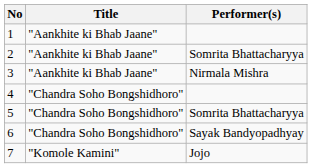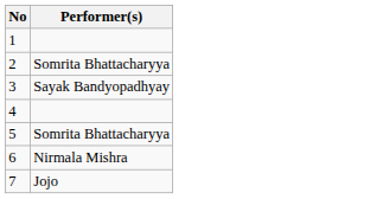 <table class="wikitable">
 <tr>
 <th>No</th>
-<th>Title</th>
 <th>Performer(s)</th>
 </tr>
 <tr>
 <td>1</td>
-<td>"Aankhite ki Bhab Jaane"</td>
 <td></td>
 </tr>
 <tr>
 <td>2</td>
-<td>"Aankhite ki Bhab Jaane"</td>
 <td>Somrita Bhattacharyya</td>
 </tr>
 <tr>
 <td>3</td>
-<td>"Aankhite ki Bhab Jaane"</td>
-<td>Nirmala Mishra</td>
+<td>Sayak Bandyopadhyay</td>
 </tr>
 <tr>
 <td>4</td>
-<td>"Chandra Soho Bongshidhoro"</td>
 <td></td>
 </tr>
 <tr>
 <td>5</td>
-<td>"Chandra Soho Bongshidhoro"</td>
 <td>Somrita Bhattacharyya</td>
 </tr>
 <tr>
 <td>6</td>
-<td>"Chandra Soho Bongshidhoro"</td>
-<td>Sayak Bandyopadhyay</td>
+<td>Nirmala Mishra</td>
 </tr>
 <tr>
 <td>7</td>
-<td>"Komole Kamini"</td>
 <td>Jojo</td>
 </tr>
 </table>
